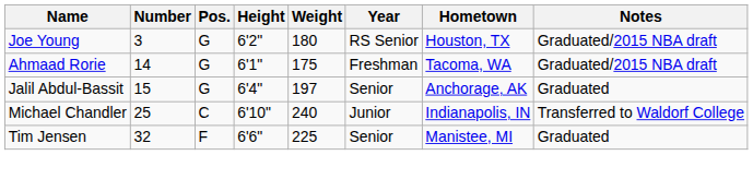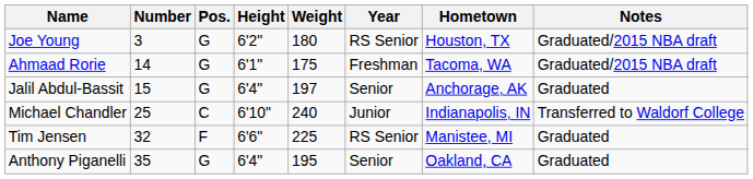 <table class="wikitable sortable" border="1">
 <tr>
 <th>Name</th>
 <th>Number</th>
 <th>Pos.</th>
 <th>Height</th>
 <th>Weight</th>
 <th>Year</th>
 <th>Hometown</th>
 <th class="unsortable">Notes</th>
 </tr>
 <tr>
 <td sortname><a href='#'>Joe Young</a></td>
 <td>3</td>
 <td>G</td>
 <td>6'2"</td>
 <td>180</td>
 <td>RS Senior</td>
 <td><a href='#'> Houston, TX</a></td>
 <td>Graduated/<a href='#'>2015 NBA draft</a></td>
 </tr>
 <tr>
 <td sortname><a href='#'>Ahmaad Rorie</a></td>
 <td>14</td>
 <td>G</td>
 <td>6'1"</td>
 <td>175</td>
 <td>Freshman</td>
 <td><a href='#'>Tacoma, WA</a></td>
 <td>Graduated/<a href='#'>2015 NBA draft</a></td>
 </tr>
 <tr>
 <td sortname>Jalil Abdul-Bassit</td>
 <td>15</td>
 <td>G</td>
 <td>6'4"</td>
 <td>197</td>
 <td>Senior</td>
 <td><a href='#'>Anchorage, AK</a></td>
 <td>Graduated</td>
 </tr>
 <tr>
 <td sortname>Michael Chandler</td>
 <td>25</td>
 <td>C</td>
 <td>6'10"</td>
 <td>240</td>
 <td>Junior</td>
 <td><a href='#'>Indianapolis, IN</a></td>
 <td>Transferred to <a href='#'>Waldorf College</a></td>
 </tr>
 <tr>
 <td sortname>Tim Jensen</td>
 <td>32</td>
 <td>F</td>
 <td>6'6"</td>
 <td>225</td>
-<td>Senior</td>
+<td>RS Senior</td>
 <td><a href='#'>Manistee, MI</a></td>
 <td>Graduated</td>
 </tr>
+<tr>
+<td sortname>Anthony Piganelli</td>
+<td>35</td>
+<td>G</td>
+<td>6'4"</td>
+<td>195</td>
+<td>Senior</td>
+<td><a href='#'>Oakland, CA</a></td>
+<td>Graduated</td>
+</tr>
 </table>
